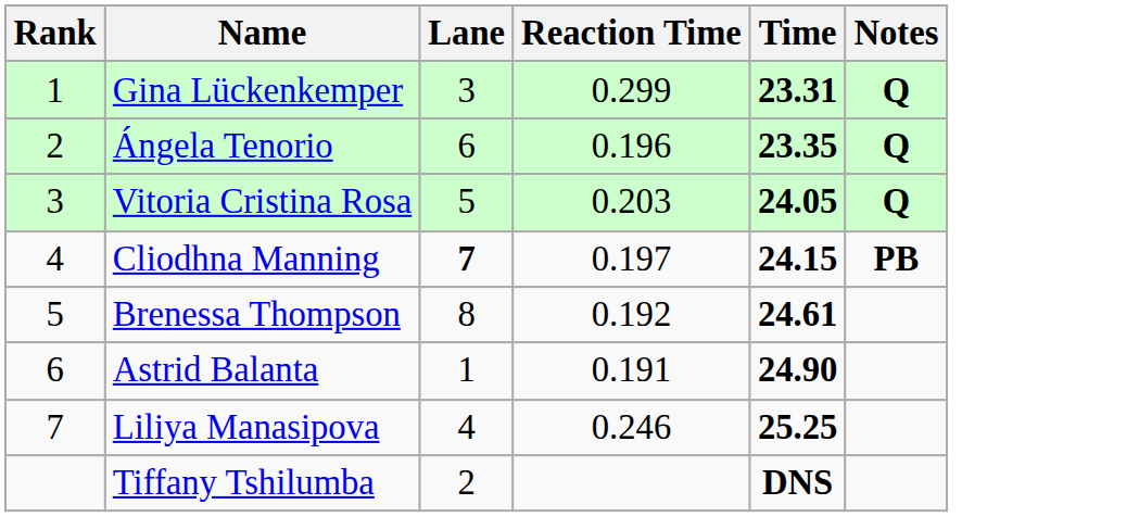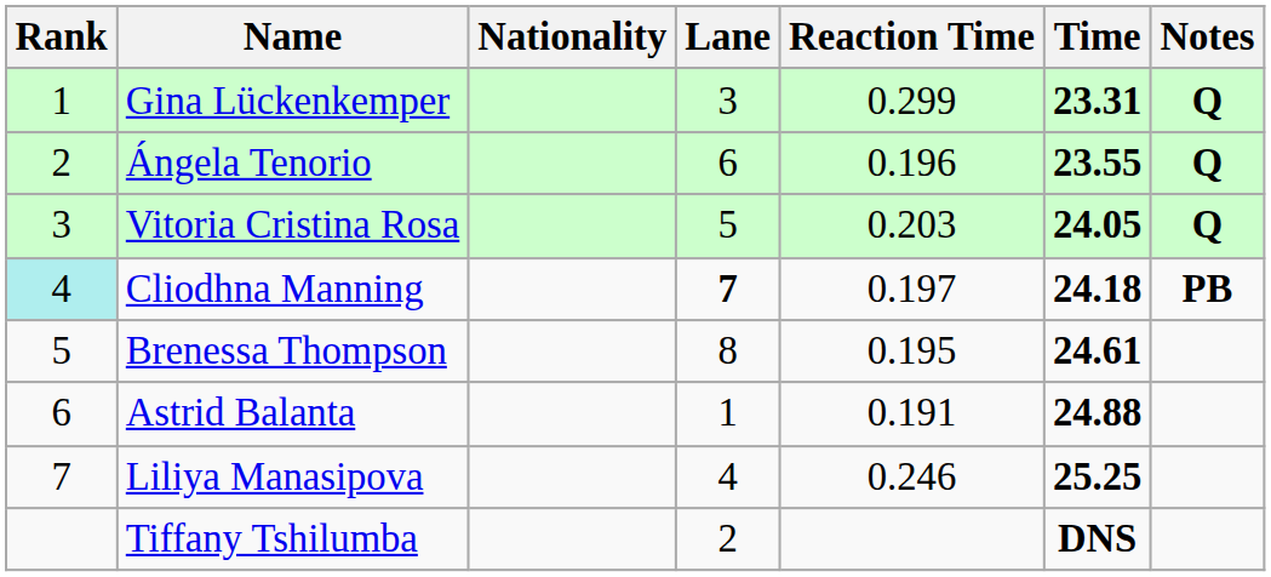 <table class="wikitable sortable" style="text-align:center">
 <tr>
 <th>Rank</th>
 <th>Name</th>
+<th>Nationality</th>
 <th>Lane</th>
 <th>Reaction Time</th>
 <th>Time</th>
 <th>Notes</th>
 </tr>
 <tr bgcolor=ccffcc>
 <td>1</td>
 <td align=left><a href='#'>Gina Lückenkemper</a></td>
+<td align=left></td>
 <td>3</td>
 <td>0.299</td>
 <td><strong>23.31</strong></td>
 <td><strong>Q</strong></td>
 </tr>
 <tr bgcolor=ccffcc>
 <td>2</td>
 <td align=left><a href='#'>Ángela Tenorio</a></td>
+<td align=left></td>
 <td>6</td>
 <td>0.196</td>
-<td><strong>23.35</strong></td>
+<td><strong>23.55</strong></td>
 <td><strong>Q</strong></td>
 </tr>
 <tr bgcolor=ccffcc>
 <td>3</td>
 <td align=left><a href='#'>Vitoria Cristina Rosa</a></td>
+<td align=left></td>
 <td>5</td>
 <td>0.203</td>
 <td><strong>24.05</strong></td>
 <td><strong>Q</strong></td>
 </tr>
 <tr>
-<td>4</td>
+<td style="background: paleturquoise;">4</td>
 <td align=left><a href='#'>Cliodhna Manning</a></td>
+<td align=left></td>
 <td><strong>7</strong></td>
 <td>0.197</td>
-<td><strong>24.15</strong></td>
+<td><strong>24.18</strong></td>
 <td><strong>PB</strong></td>
 </tr>
 <tr>
 <td>5</td>
 <td align=left><a href='#'>Brenessa Thompson</a></td>
+<td align=left></td>
 <td>8</td>
-<td>0.192</td>
+<td>0.195</td>
 <td><strong>24.61</strong></td>
 <td></td>
 </tr>
 <tr>
 <td>6</td>
 <td align=left><a href='#'>Astrid Balanta</a></td>
+<td align=left></td>
 <td>1</td>
 <td>0.191</td>
-<td><strong>24.90</strong></td>
+<td><strong>24.88</strong></td>
 <td></td>
 </tr>
 <tr>
 <td>7</td>
 <td align=left><a href='#'>Liliya Manasipova</a></td>
+<td align=left></td>
 <td>4</td>
 <td>0.246</td>
 <td><strong>25.25</strong></td>
 <td></td>
 </tr>
 <tr>
 <td></td>
 <td align=left><a href='#'>Tiffany Tshilumba</a></td>
+<td align=left></td>
 <td>2</td>
 <td></td>
 <td><strong>DNS</strong></td>
 <td></td>
 </tr>
 </table>
